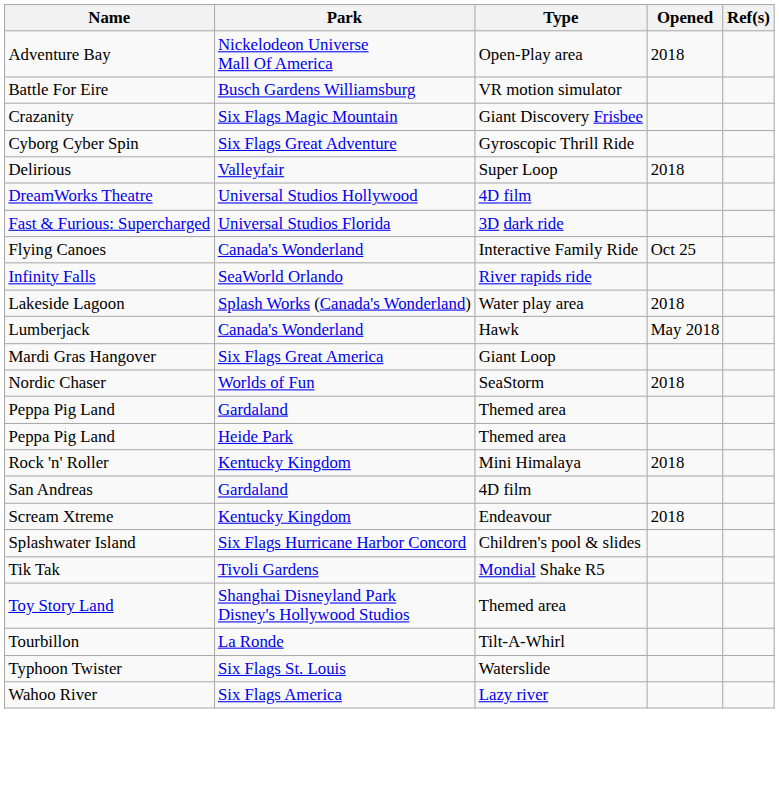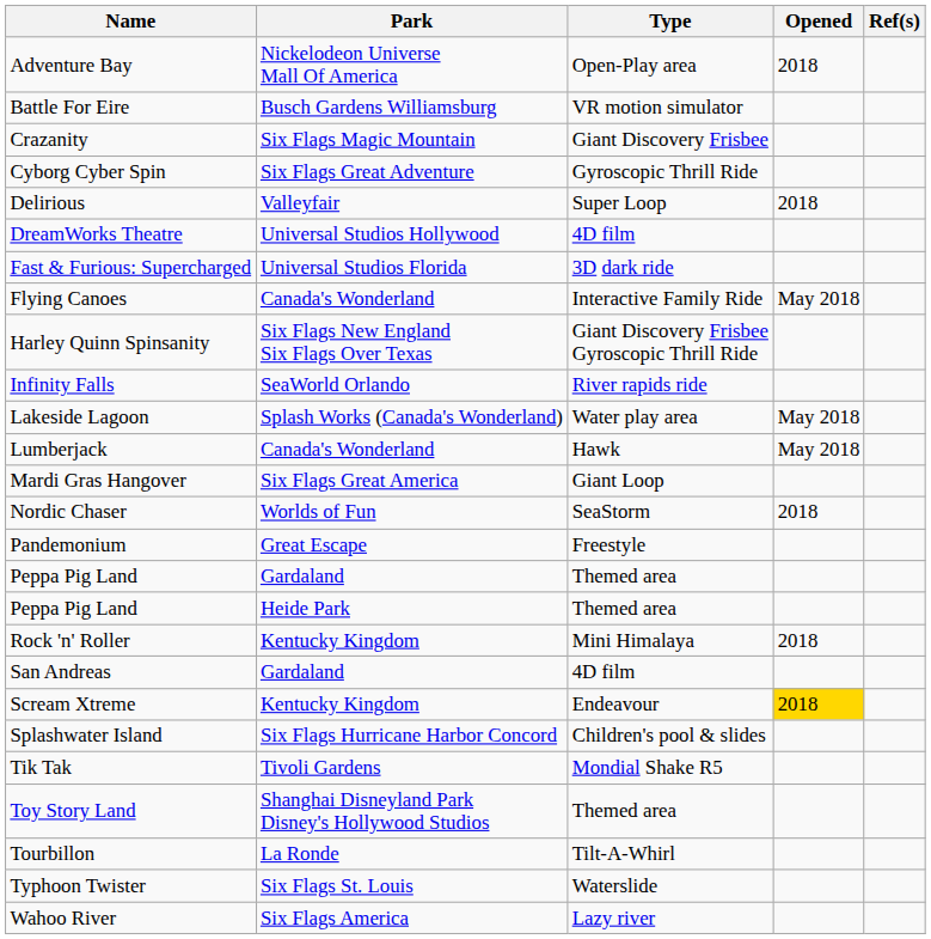 <table class="wikitable sortable">
 <tr>
 <th>Name</th>
 <th>Park</th>
 <th>Type</th>
 <th>Opened</th>
 <th class="unsortable">Ref(s)</th>
 </tr>
 <tr>
 <td>Adventure Bay</td>
 <td><a href='#'>Nickelodeon Universe</a><br><a href='#'>Mall Of America</a></td>
 <td>Open-Play area</td>
 <td>2018</td>
 <td></td>
 </tr>
 <tr>
 <td>Battle For Eire</td>
 <td><a href='#'>Busch Gardens Williamsburg</a></td>
 <td>VR motion simulator</td>
 <td></td>
 <td></td>
 </tr>
 <tr>
 <td>Crazanity</td>
 <td><a href='#'>Six Flags Magic Mountain</a></td>
 <td>Giant Discovery <a href='#'>Frisbee</a></td>
 <td></td>
 <td></td>
 </tr>
 <tr>
 <td>Cyborg Cyber Spin</td>
 <td><a href='#'>Six Flags Great Adventure</a></td>
 <td>Gyroscopic Thrill Ride</td>
 <td></td>
 <td></td>
 </tr>
 <tr>
 <td>Delirious</td>
 <td><a href='#'>Valleyfair</a></td>
 <td>Super Loop</td>
 <td>2018</td>
 <td></td>
 </tr>
 <tr>
 <td><a href='#'>DreamWorks Theatre</a></td>
 <td><a href='#'>Universal Studios Hollywood</a></td>
 <td><a href='#'>4D film</a></td>
 <td></td>
 <td></td>
 </tr>
 <tr>
 <td><a href='#'>Fast & Furious: Supercharged</a></td>
 <td><a href='#'>Universal Studios Florida</a></td>
 <td><a href='#'>3D</a> <a href='#'>dark ride</a></td>
 <td></td>
 <td></td>
 </tr>
 <tr>
 <td>Flying Canoes</td>
 <td><a href='#'>Canada's Wonderland</a></td>
 <td>Interactive Family Ride</td>
-<td>Oct 25</td>
+<td>May 2018</td>
+<td></td>
+</tr>
+<tr>
+<td>Harley Quinn Spinsanity</td>
+<td><a href='#'>Six Flags New England</a> <br><a href='#'>Six Flags Over Texas</a></td>
+<td>Giant Discovery <a href='#'>Frisbee</a> <br> Gyroscopic Thrill Ride</td>
+<td></td>
 <td></td>
 </tr>
 <tr>
 <td><a href='#'>Infinity Falls</a></td>
 <td><a href='#'>SeaWorld Orlando</a></td>
 <td><a href='#'>River rapids ride</a></td>
 <td></td>
 <td></td>
 </tr>
 <tr>
 <td>Lakeside Lagoon</td>
 <td><a href='#'>Splash Works</a> (<a href='#'>Canada's Wonderland</a>)</td>
 <td>Water play area</td>
-<td>2018</td>
+<td>May 2018</td>
 <td></td>
 </tr>
 <tr>
 <td>Lumberjack</td>
 <td><a href='#'>Canada's Wonderland</a></td>
 <td>Hawk</td>
 <td>May 2018</td>
 <td></td>
 </tr>
 <tr>
 <td>Mardi Gras Hangover</td>
 <td><a href='#'>Six Flags Great America</a></td>
 <td>Giant Loop</td>
 <td></td>
 <td></td>
 </tr>
 <tr>
 <td>Nordic Chaser</td>
 <td><a href='#'>Worlds of Fun</a></td>
 <td>SeaStorm</td>
 <td>2018</td>
+<td></td>
+</tr>
+<tr>
+<td>Pandemonium</td>
+<td><a href='#'>Great Escape</a></td>
+<td>Freestyle</td>
+<td></td>
 <td></td>
 </tr>
 <tr>
 <td>Peppa Pig Land</td>
 <td><a href='#'>Gardaland</a></td>
 <td>Themed area</td>
 <td></td>
 <td></td>
 </tr>
 <tr>
 <td>Peppa Pig Land</td>
 <td><a href='#'>Heide Park</a></td>
 <td>Themed area</td>
 <td></td>
 <td></td>
 </tr>
 <tr>
 <td>Rock 'n' Roller</td>
 <td><a href='#'>Kentucky Kingdom</a></td>
 <td>Mini Himalaya</td>
 <td>2018</td>
 <td></td>
 </tr>
 <tr>
 <td>San Andreas</td>
 <td><a href='#'>Gardaland</a></td>
 <td>4D film</td>
 <td></td>
 <td></td>
 </tr>
 <tr>
 <td>Scream Xtreme</td>
 <td><a href='#'>Kentucky Kingdom</a></td>
 <td>Endeavour</td>
-<td>2018</td>
+<td style="background: gold;">2018</td>
 <td></td>
 </tr>
 <tr>
 <td>Splashwater Island</td>
 <td><a href='#'>Six Flags Hurricane Harbor Concord</a></td>
 <td>Children's pool & slides</td>
 <td></td>
 <td></td>
 </tr>
 <tr>
 <td>Tik Tak</td>
 <td><a href='#'>Tivoli Gardens</a></td>
 <td><a href='#'>Mondial</a> Shake R5</td>
 <td></td>
 <td></td>
 </tr>
 <tr>
 <td><a href='#'>Toy Story Land</a></td>
 <td><a href='#'>Shanghai Disneyland Park</a> <br><a href='#'>Disney's Hollywood Studios</a></td>
 <td>Themed area</td>
 <td> <br></td>
 <td></td>
 </tr>
 <tr>
 <td>Tourbillon</td>
 <td><a href='#'>La Ronde</a></td>
 <td>Tilt-A-Whirl</td>
 <td></td>
 <td></td>
 </tr>
 <tr>
 <td>Typhoon Twister</td>
 <td><a href='#'>Six Flags St. Louis</a></td>
 <td>Waterslide</td>
 <td></td>
 <td></td>
 </tr>
 <tr>
 <td>Wahoo River</td>
 <td><a href='#'>Six Flags America</a></td>
 <td><a href='#'>Lazy river</a></td>
 <td></td>
 <td></td>
 </tr>
 </table>
